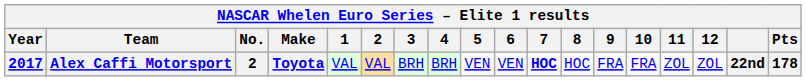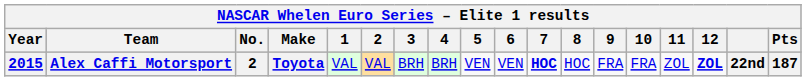 <table class="wikitable" style="text-align:center; font-size:75%">
 <tr>
 <th colspan=21><a href='#'>NASCAR Whelen Euro Series</a> – Elite 1 results</th>
 </tr>
 <tr>
 <th>Year</th>
 <th>Team</th>
 <th>No.</th>
 <th>Make</th>
 <th>1</th>
 <th>2</th>
 <th>3</th>
 <th>4</th>
 <th>5</th>
 <th>6</th>
 <th>7</th>
 <th>8</th>
 <th>9</th>
 <th>10</th>
 <th>11</th>
 <th>12</th>
 <th></th>
 <th>Pts</th>
 </tr>
 <tr>
-<th><a href='#'>2017</a></th>
+<th><a href='#'>2015</a></th>
 <th nowrap><a href='#'>Alex Caffi Motorsport</a></th>
 <th>2</th>
 <th><a href='#'>Toyota</a></th>
 <td style="background:#DFFFDF;"><a href='#'>VAL</a><br></td>
 <td style="background:#FFDF9F;"><a href='#'>VAL</a><br></td>
 <td style="background:#DFFFDF;"><a href='#'>BRH</a><br></td>
 <td style="background:#DFFFDF;"><a href='#'>BRH</a><br></td>
 <td><a href='#'>VEN</a></td>
 <td><a href='#'>VEN</a></td>
 <td><strong><a href='#'>HOC</a></strong></td>
 <td><a href='#'>HOC</a></td>
 <td><a href='#'>FRA</a></td>
 <td><a href='#'>FRA</a></td>
 <td><a href='#'>ZOL</a></td>
-<td><a href='#'>ZOL</a></td>
+<td><strong><a href='#'>ZOL</a></strong></td>
 <th>22nd</th>
-<th>178</th>
+<th>187</th>
 </tr>
 </table>
